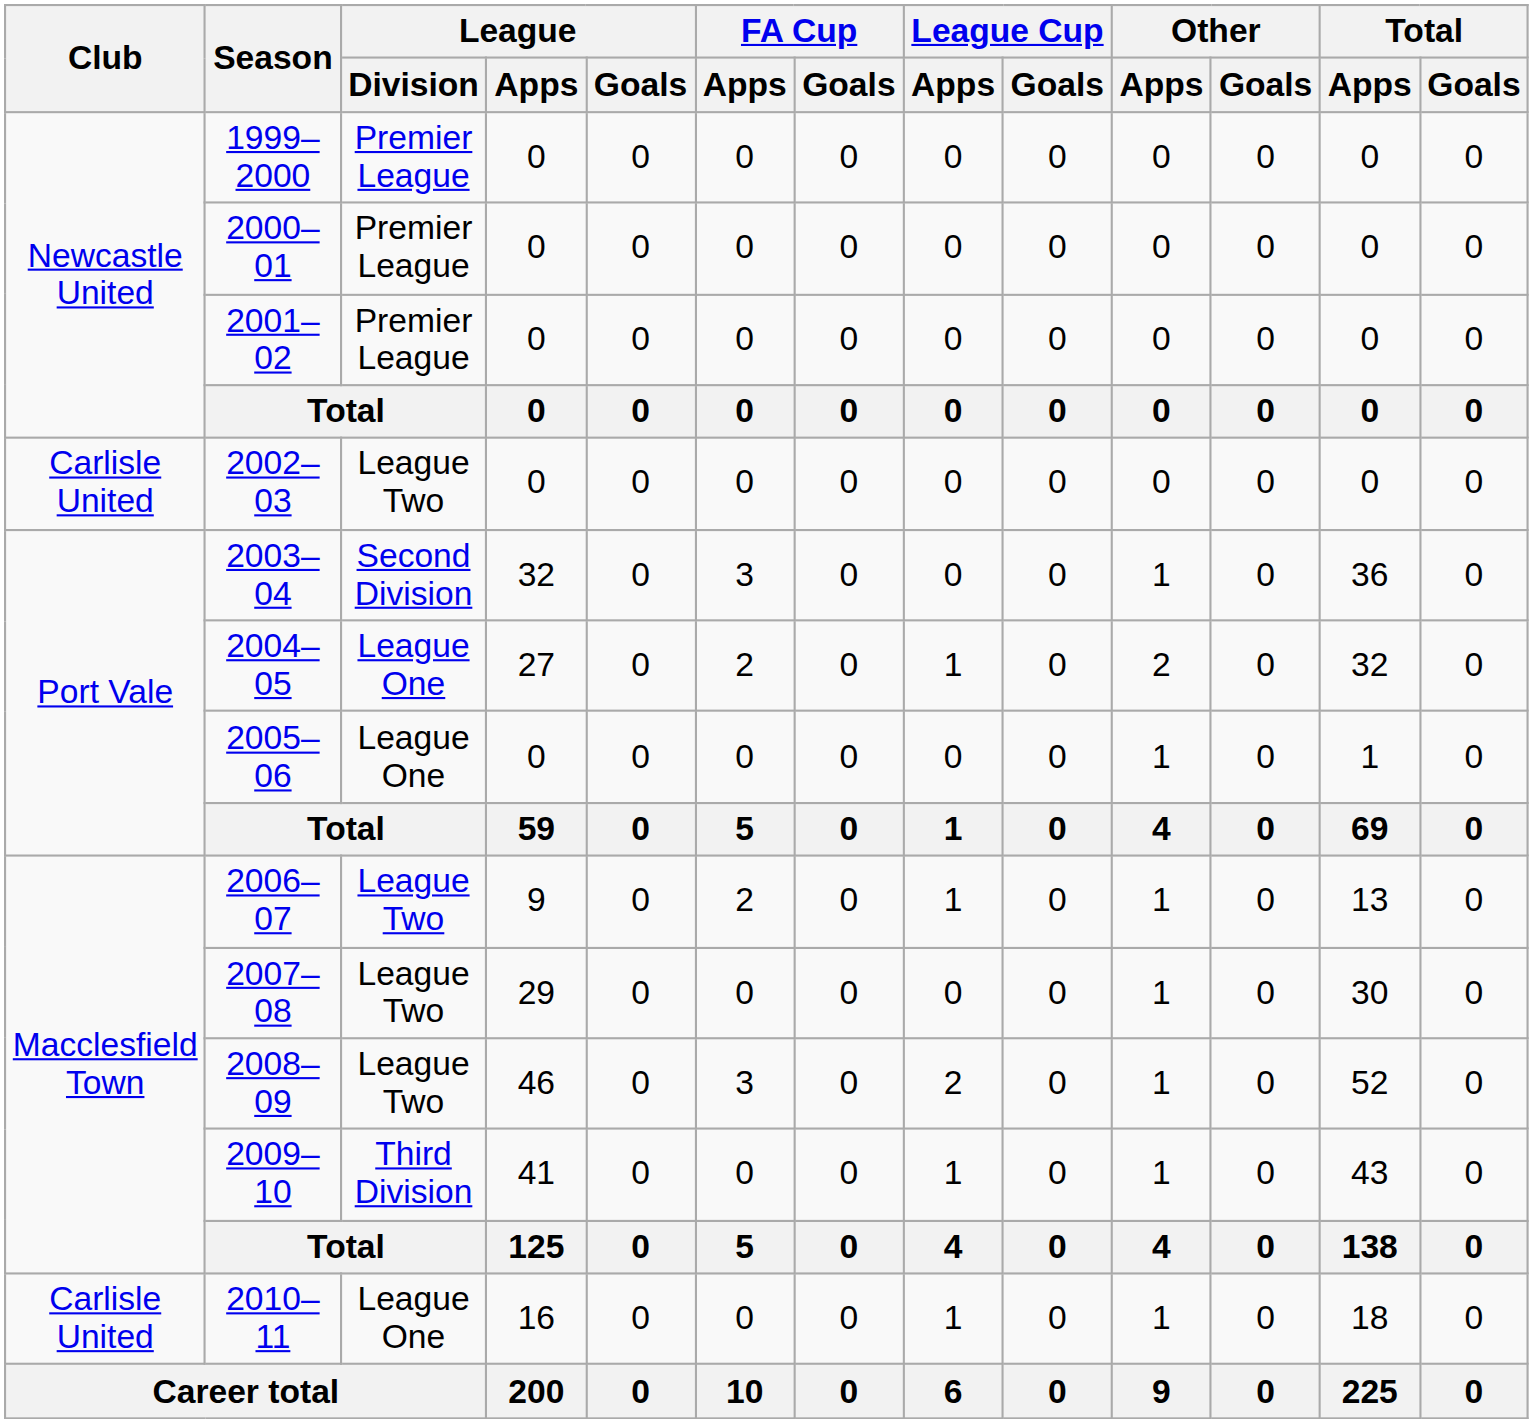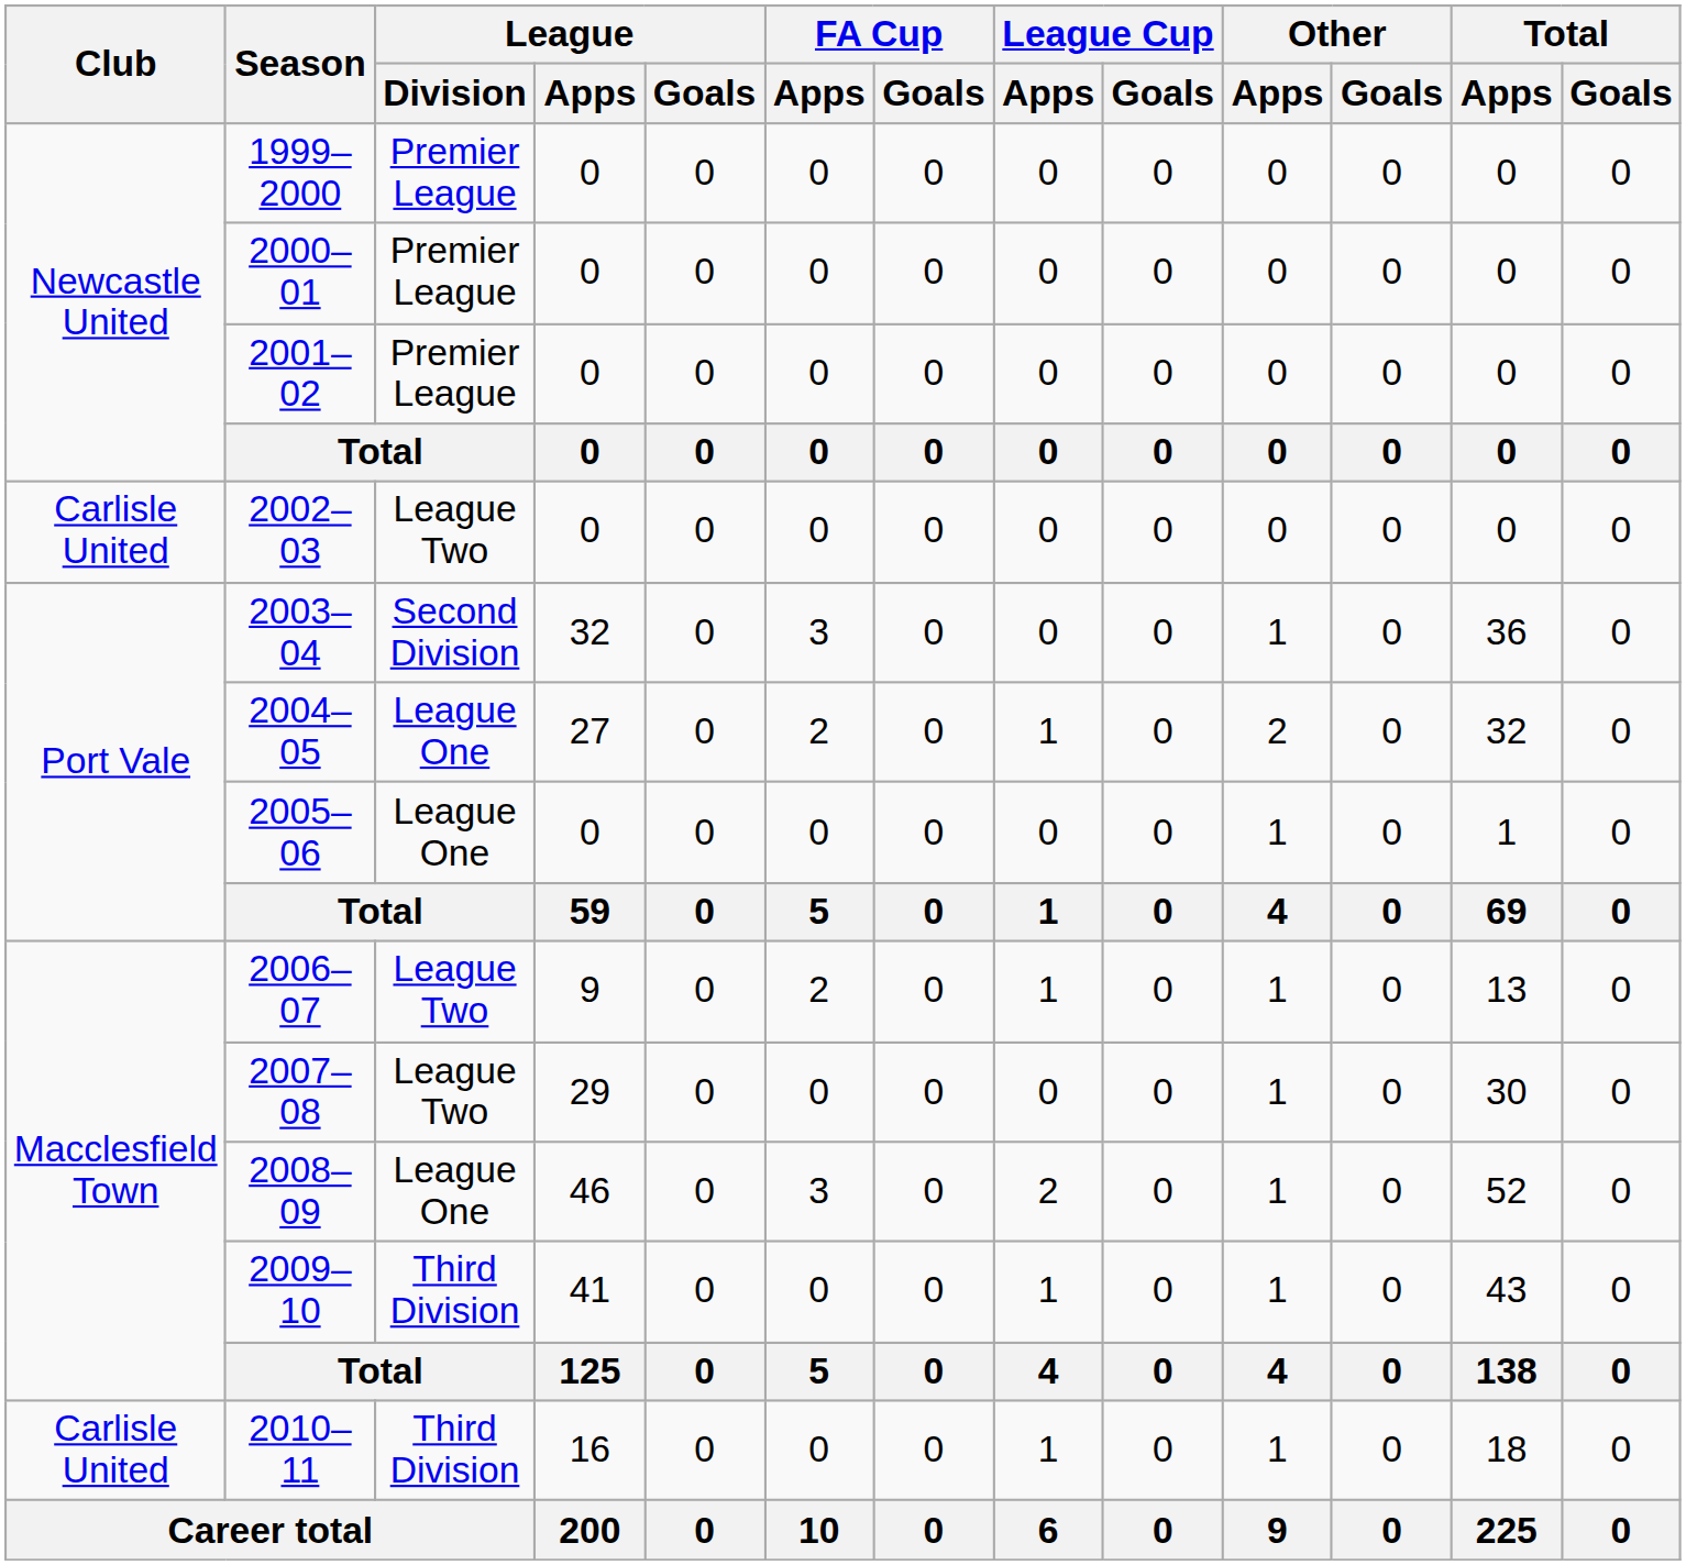 <table class="wikitable" style="text-align:center">
 <tr>
 <th rowspan="2">Club</th>
 <th rowspan="2">Season</th>
 <th colspan="3">League</th>
 <th colspan="2"><a href='#'>FA Cup</a></th>
 <th colspan="2"><a href='#'>League Cup</a></th>
 <th colspan="2">Other</th>
 <th colspan="2">Total</th>
 </tr>
 <tr>
 <th>Division</th>
 <th>Apps</th>
 <th>Goals</th>
 <th>Apps</th>
 <th>Goals</th>
 <th>Apps</th>
 <th>Goals</th>
 <th>Apps</th>
 <th>Goals</th>
 <th>Apps</th>
 <th>Goals</th>
 </tr>
 <tr>
 <td rowspan="4"><a href='#'>Newcastle United</a></td>
 <td><a href='#'>1999–2000</a></td>
 <td><a href='#'>Premier League</a></td>
 <td>0</td>
 <td>0</td>
 <td>0</td>
 <td>0</td>
 <td>0</td>
 <td>0</td>
 <td>0</td>
 <td>0</td>
 <td>0</td>
 <td>0</td>
 </tr>
 <tr>
 <td><a href='#'>2000–01</a></td>
 <td>Premier League</td>
 <td>0</td>
 <td>0</td>
 <td>0</td>
 <td>0</td>
 <td>0</td>
 <td>0</td>
 <td>0</td>
 <td>0</td>
 <td>0</td>
 <td>0</td>
 </tr>
 <tr>
 <td><a href='#'>2001–02</a></td>
 <td>Premier League</td>
 <td>0</td>
 <td>0</td>
 <td>0</td>
 <td>0</td>
 <td>0</td>
 <td>0</td>
 <td>0</td>
 <td>0</td>
 <td>0</td>
 <td>0</td>
 </tr>
 <tr>
 <th colspan="2">Total</th>
 <th>0</th>
 <th>0</th>
 <th>0</th>
 <th>0</th>
 <th>0</th>
 <th>0</th>
 <th>0</th>
 <th>0</th>
 <th>0</th>
 <th>0</th>
 </tr>
 <tr>
 <td><a href='#'>Carlisle United</a></td>
 <td><a href='#'>2002–03</a></td>
 <td>League Two</td>
 <td>0</td>
 <td>0</td>
 <td>0</td>
 <td>0</td>
 <td>0</td>
 <td>0</td>
 <td>0</td>
 <td>0</td>
 <td>0</td>
 <td>0</td>
 </tr>
 <tr>
 <td rowspan="4"><a href='#'>Port Vale</a></td>
 <td><a href='#'>2003–04</a></td>
 <td><a href='#'>Second Division</a></td>
 <td>32</td>
 <td>0</td>
 <td>3</td>
 <td>0</td>
 <td>0</td>
 <td>0</td>
 <td>1</td>
 <td>0</td>
 <td>36</td>
 <td>0</td>
 </tr>
 <tr>
 <td><a href='#'>2004–05</a></td>
 <td><a href='#'>League One</a></td>
 <td>27</td>
 <td>0</td>
 <td>2</td>
 <td>0</td>
 <td>1</td>
 <td>0</td>
 <td>2</td>
 <td>0</td>
 <td>32</td>
 <td>0</td>
 </tr>
 <tr>
 <td><a href='#'>2005–06</a></td>
 <td>League One</td>
 <td>0</td>
 <td>0</td>
 <td>0</td>
 <td>0</td>
 <td>0</td>
 <td>0</td>
 <td>1</td>
 <td>0</td>
 <td>1</td>
 <td>0</td>
 </tr>
 <tr>
 <th colspan="2">Total</th>
 <th>59</th>
 <th>0</th>
 <th>5</th>
 <th>0</th>
 <th>1</th>
 <th>0</th>
 <th>4</th>
 <th>0</th>
 <th>69</th>
 <th>0</th>
 </tr>
 <tr>
 <td rowspan="5"><a href='#'>Macclesfield Town</a></td>
 <td><a href='#'>2006–07</a></td>
 <td><a href='#'>League Two</a></td>
 <td>9</td>
 <td>0</td>
 <td>2</td>
 <td>0</td>
 <td>1</td>
 <td>0</td>
 <td>1</td>
 <td>0</td>
 <td>13</td>
 <td>0</td>
 </tr>
 <tr>
 <td><a href='#'>2007–08</a></td>
 <td>League Two</td>
 <td>29</td>
 <td>0</td>
 <td>0</td>
 <td>0</td>
 <td>0</td>
 <td>0</td>
 <td>1</td>
 <td>0</td>
 <td>30</td>
 <td>0</td>
 </tr>
 <tr>
 <td><a href='#'>2008–09</a></td>
-<td>League Two</td>
+<td>League One</td>
 <td>46</td>
 <td>0</td>
 <td>3</td>
 <td>0</td>
 <td>2</td>
 <td>0</td>
 <td>1</td>
 <td>0</td>
 <td>52</td>
 <td>0</td>
 </tr>
 <tr>
 <td><a href='#'>2009–10</a></td>
 <td><a href='#'>Third Division</a></td>
 <td>41</td>
 <td>0</td>
 <td>0</td>
 <td>0</td>
 <td>1</td>
 <td>0</td>
 <td>1</td>
 <td>0</td>
 <td>43</td>
 <td>0</td>
 </tr>
 <tr>
 <th colspan="2">Total</th>
 <th>125</th>
 <th>0</th>
 <th>5</th>
 <th>0</th>
 <th>4</th>
 <th>0</th>
 <th>4</th>
 <th>0</th>
 <th>138</th>
 <th>0</th>
 </tr>
 <tr>
 <td><a href='#'>Carlisle United</a></td>
 <td><a href='#'>2010–11</a></td>
-<td>League One</td>
+<td><a href='#'>Third Division</a></td>
 <td>16</td>
 <td>0</td>
 <td>0</td>
 <td>0</td>
 <td>1</td>
 <td>0</td>
 <td>1</td>
 <td>0</td>
 <td>18</td>
 <td>0</td>
 </tr>
 <tr>
 <th colspan="3">Career total</th>
 <th>200</th>
 <th>0</th>
 <th>10</th>
 <th>0</th>
 <th>6</th>
 <th>0</th>
 <th>9</th>
 <th>0</th>
 <th>225</th>
 <th>0</th>
 </tr>
 </table>
